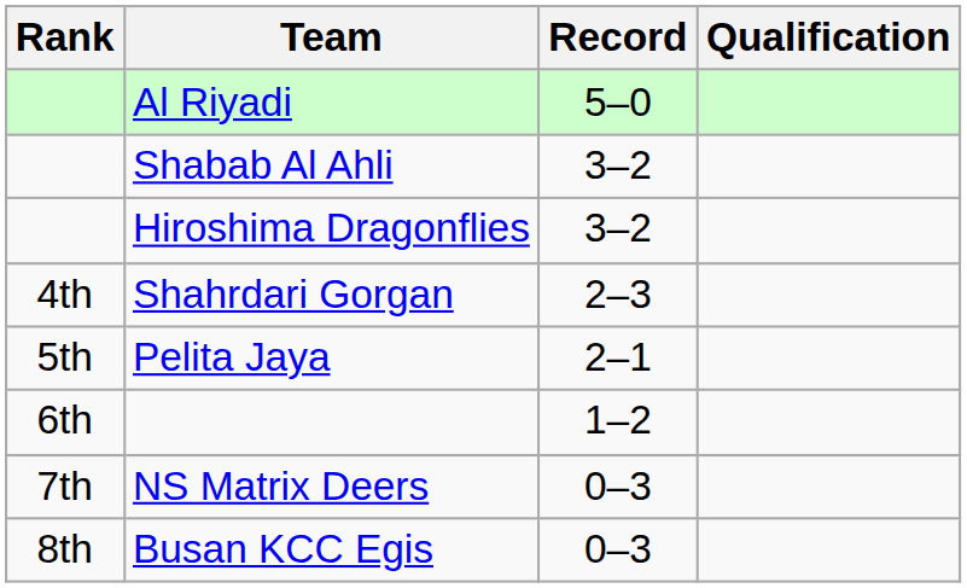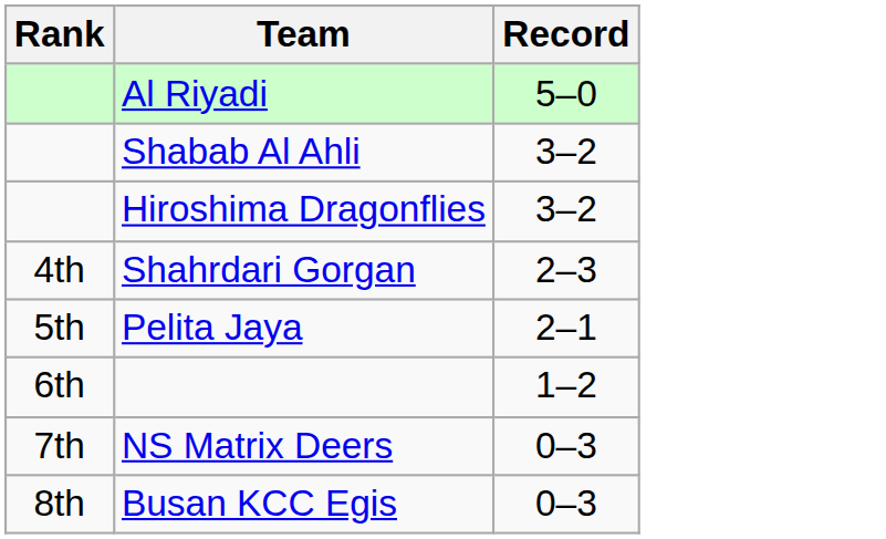 <table class=wikitable style="text-align:center;">
 <tr>
 <th>Rank</th>
 <th>Team</th>
 <th>Record</th>
-<th>Qualification</th>
 </tr>
 <tr bgcolor=#ccffcc>
 <td></td>
 <td align=left> <a href='#'>Al Riyadi</a></td>
 <td>5–0</td>
-<td></td>
 </tr>
 <tr>
 <td></td>
 <td align=left> <a href='#'>Shabab Al Ahli</a></td>
 <td>3–2</td>
-<td></td>
 </tr>
 <tr>
 <td></td>
 <td align=left> <a href='#'>Hiroshima Dragonflies</a></td>
 <td>3–2</td>
-<td></td>
 </tr>
 <tr>
 <td>4th</td>
 <td align=left> <a href='#'>Shahrdari Gorgan</a></td>
 <td>2–3</td>
-<td></td>
 </tr>
 <tr>
 <td>5th</td>
 <td align=left> <a href='#'>Pelita Jaya</a></td>
 <td>2–1</td>
-<td></td>
 </tr>
 <tr>
 <td>6th</td>
 <td align=left></td>
 <td>1–2</td>
-<td></td>
 </tr>
 <tr>
 <td>7th</td>
 <td align=left> <a href='#'>NS Matrix Deers</a></td>
 <td>0–3</td>
-<td></td>
 </tr>
 <tr>
 <td>8th</td>
 <td align=left> <a href='#'>Busan KCC Egis</a></td>
 <td>0–3</td>
-<td></td>
 </tr>
 </table>
